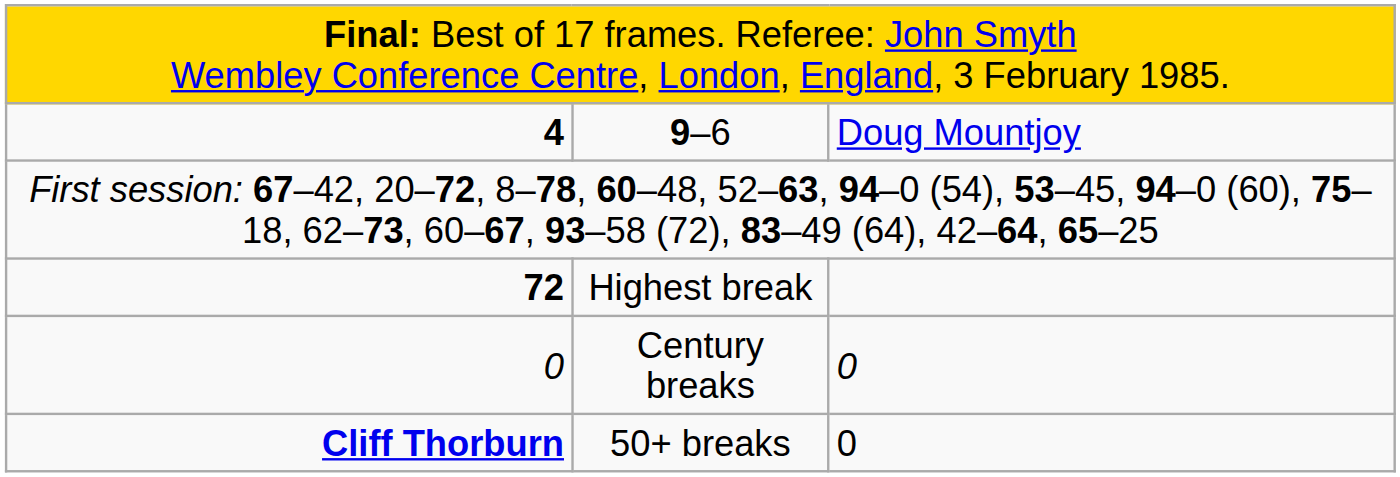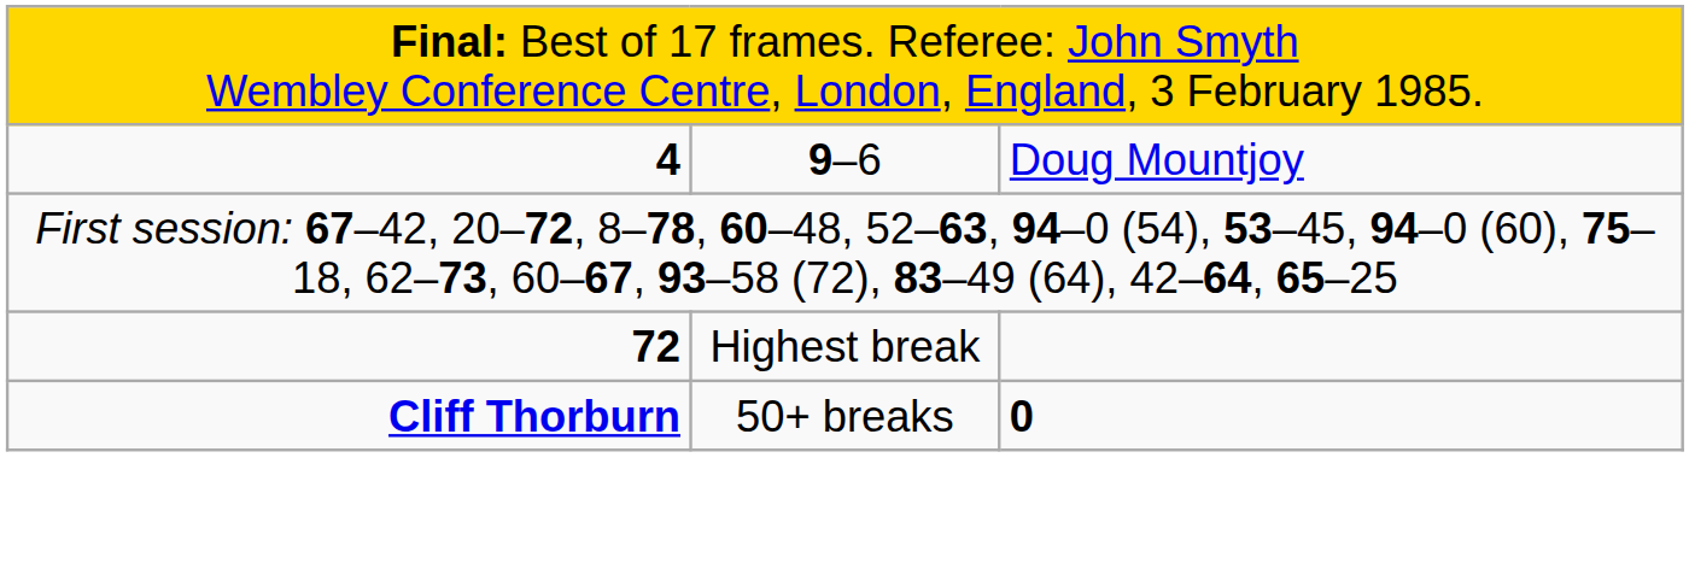 <table class="wikitable" style="font-size: 95%; margin: 1em auto 1em auto;">
 <tr>
 <td colspan="3" align="center" bgcolor="#ffd700"><strong>Final:</strong> Best of 17 frames. Referee: <a href='#'>John Smyth</a><br><a href='#'>Wembley Conference Centre</a>, <a href='#'>London</a>, <a href='#'>England</a>, 3 February 1985.</td>
 </tr>
 <tr>
 <td align="right"><strong>4</strong></td>
 <td width="100" align="center"><strong>9</strong>–6</td>
 <td width="230"><a href='#'>Doug Mountjoy</a><br></td>
 </tr>
 <tr>
 <td colspan="3" align="center" style="font-size: 100%"><em>First session:</em> <strong>67</strong>–42, 20–<strong>72</strong>, 8–<strong>78</strong>, <strong>60</strong>–48, 52–<strong>63</strong>, <strong>94</strong>–0 (54), <strong>53</strong>–45, <strong>94</strong>–0 (60), <strong>75</strong>–18, 62–<strong>73</strong>, 60–<strong>67</strong>, <strong>93</strong>–58 (72), <strong>83</strong>–49 (64), 42–<strong>64</strong>, <strong>65</strong>–25</td>
 </tr>
 <tr>
 <td align="right"><strong>72</strong></td>
 <td align="center">Highest break</td>
 <td></td>
 </tr>
 <tr>
-<td align="right"><em>0</em></td>
-<td align="center">Century breaks</td>
-<td><em>0</em></td>
-</tr>
-<tr>
 <td width="230" align="right"><strong><a href='#'>Cliff Thorburn</a></strong><br></td>
 <td align="center">50+ breaks</td>
-<td>0</td>
+<td><strong>0</strong></td>
 </tr>
 </table>
